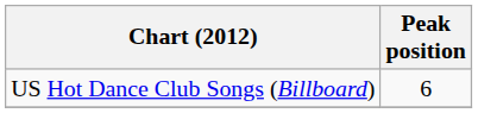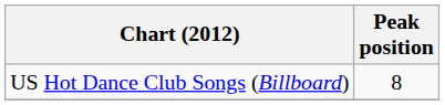 <table class="wikitable sortable">
 <tr>
 <th>Chart (2012)</th>
 <th>Peak<br>position</th>
 </tr>
 <tr>
 <td>US <a href='#'>Hot Dance Club Songs</a> (<em><a href='#'>Billboard</a></em>)</td>
-<td align="center">6</td>
+<td align="center">8</td>
 </tr>
 <tr>
 </tr>
 </table>
